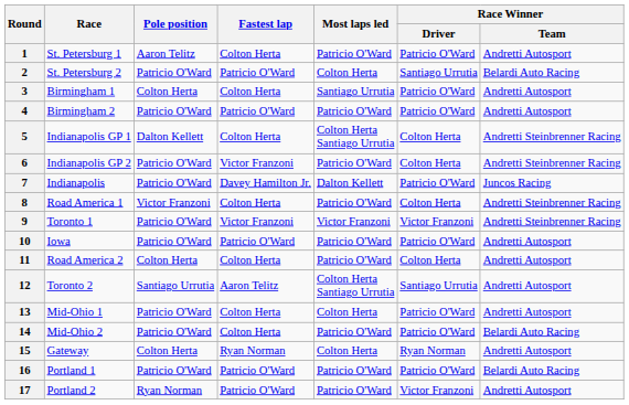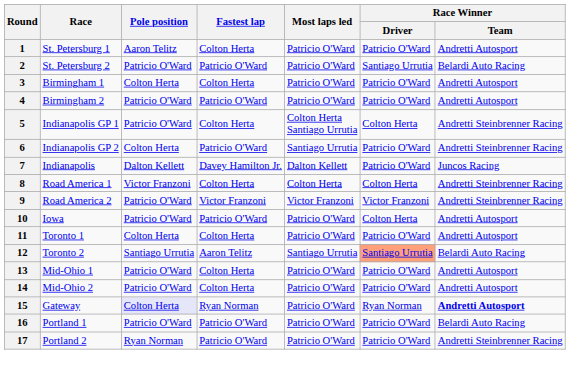 <table class="wikitable" style="font-size: 85%">
 <tr>
 <th rowspan=2>Round</th>
 <th rowspan=2>Race</th>
 <th rowspan=2><a href='#'>Pole position</a></th>
 <th rowspan=2><a href='#'>Fastest lap</a></th>
 <th rowspan=2>Most laps led</th>
 <th colspan=2>Race Winner</th>
 </tr>
 <tr>
 <th>Driver</th>
 <th>Team</th>
 </tr>
 <tr>
 <th>1</th>
 <td><a href='#'>St. Petersburg 1</a></td>
 <td> <a href='#'>Aaron Telitz</a></td>
 <td> <a href='#'>Colton Herta</a></td>
 <td> <a href='#'>Patricio O'Ward</a></td>
 <td> <a href='#'>Patricio O'Ward</a></td>
 <td><a href='#'>Andretti Autosport</a></td>
 </tr>
 <tr>
 <th>2</th>
 <td><a href='#'>St. Petersburg 2</a></td>
 <td> <a href='#'>Patricio O'Ward</a></td>
 <td> <a href='#'>Patricio O'Ward</a></td>
-<td> <a href='#'>Colton Herta</a></td>
+<td> <a href='#'>Patricio O'Ward</a></td>
 <td> <a href='#'>Santiago Urrutia</a></td>
 <td><a href='#'>Belardi Auto Racing</a></td>
 </tr>
 <tr>
 <th>3</th>
 <td><a href='#'>Birmingham 1</a></td>
 <td> <a href='#'>Colton Herta</a></td>
 <td> <a href='#'>Colton Herta</a></td>
-<td> <a href='#'>Santiago Urrutia</a></td>
+<td> <a href='#'>Patricio O'Ward</a></td>
 <td> <a href='#'>Patricio O'Ward</a></td>
 <td><a href='#'>Andretti Autosport</a></td>
 </tr>
 <tr>
 <th>4</th>
 <td><a href='#'>Birmingham 2</a></td>
 <td> <a href='#'>Patricio O'Ward</a></td>
 <td> <a href='#'>Patricio O'Ward</a></td>
 <td> <a href='#'>Patricio O'Ward</a></td>
 <td> <a href='#'>Patricio O'Ward</a></td>
 <td><a href='#'>Andretti Autosport</a></td>
 </tr>
 <tr>
 <th>5</th>
 <td><a href='#'>Indianapolis GP 1</a></td>
-<td> <a href='#'>Dalton Kellett</a></td>
+<td> <a href='#'>Patricio O'Ward</a></td>
 <td> <a href='#'>Colton Herta</a></td>
 <td> <a href='#'>Colton Herta</a><br> <a href='#'>Santiago Urrutia</a></td>
 <td> <a href='#'>Colton Herta</a></td>
 <td><a href='#'>Andretti Steinbrenner Racing</a></td>
 </tr>
 <tr>
 <th>6</th>
 <td><a href='#'>Indianapolis GP 2</a></td>
+<td> <a href='#'>Colton Herta</a></td>
 <td> <a href='#'>Patricio O'Ward</a></td>
-<td> <a href='#'>Victor Franzoni</a></td>
+<td> <a href='#'>Santiago Urrutia</a></td>
 <td> <a href='#'>Patricio O'Ward</a></td>
-<td> <a href='#'>Colton Herta</a></td>
 <td><a href='#'>Andretti Steinbrenner Racing</a></td>
 </tr>
 <tr>
 <th>7</th>
 <td><a href='#'>Indianapolis</a></td>
-<td> <a href='#'>Patricio O'Ward</a></td>
+<td> <a href='#'>Dalton Kellett</a></td>
 <td> <a href='#'>Davey Hamilton Jr.</a></td>
 <td> <a href='#'>Dalton Kellett</a></td>
 <td> <a href='#'>Patricio O'Ward</a></td>
 <td><a href='#'>Juncos Racing</a></td>
 </tr>
 <tr>
 <th>8</th>
 <td><a href='#'>Road America 1</a></td>
 <td> <a href='#'>Victor Franzoni</a></td>
 <td> <a href='#'>Colton Herta</a></td>
-<td> <a href='#'>Patricio O'Ward</a></td>
+<td> <a href='#'>Colton Herta</a></td>
 <td> <a href='#'>Colton Herta</a></td>
 <td><a href='#'>Andretti Steinbrenner Racing</a></td>
 </tr>
 <tr>
 <th>9</th>
-<td><a href='#'>Toronto 1</a></td>
+<td><a href='#'>Road America 2</a></td>
 <td> <a href='#'>Patricio O'Ward</a></td>
 <td> <a href='#'>Victor Franzoni</a></td>
 <td> <a href='#'>Victor Franzoni</a></td>
 <td> <a href='#'>Victor Franzoni</a></td>
 <td><a href='#'>Andretti Steinbrenner Racing</a></td>
 </tr>
 <tr>
 <th>10</th>
 <td><a href='#'>Iowa</a></td>
 <td> <a href='#'>Patricio O'Ward</a></td>
 <td> <a href='#'>Patricio O'Ward</a></td>
 <td> <a href='#'>Patricio O'Ward</a></td>
-<td> <a href='#'>Patricio O'Ward</a></td>
+<td> <a href='#'>Colton Herta</a></td>
 <td><a href='#'>Andretti Autosport</a></td>
 </tr>
 <tr>
 <th>11</th>
-<td><a href='#'>Road America 2</a></td>
+<td><a href='#'>Toronto 1</a></td>
 <td> <a href='#'>Colton Herta</a></td>
 <td> <a href='#'>Colton Herta</a></td>
 <td> <a href='#'>Patricio O'Ward</a></td>
-<td> <a href='#'>Colton Herta</a></td>
+<td> <a href='#'>Patricio O'Ward</a></td>
 <td><a href='#'>Andretti Autosport</a></td>
 </tr>
 <tr>
 <th>12</th>
 <td><a href='#'>Toronto 2</a></td>
 <td> <a href='#'>Santiago Urrutia</a></td>
 <td> <a href='#'>Aaron Telitz</a></td>
-<td> <a href='#'>Colton Herta</a><br> <a href='#'>Santiago Urrutia</a></td>
 <td> <a href='#'>Santiago Urrutia</a></td>
-<td><a href='#'>Andretti Autosport</a></td>
+<td style="background: lightsalmon;"> <a href='#'>Santiago Urrutia</a></td>
+<td><a href='#'>Belardi Auto Racing</a></td>
 </tr>
 <tr>
 <th>13</th>
 <td><a href='#'>Mid-Ohio 1</a></td>
 <td> <a href='#'>Patricio O'Ward</a></td>
 <td> <a href='#'>Colton Herta</a></td>
-<td> <a href='#'>Colton Herta</a></td>
+<td> <a href='#'>Patricio O'Ward</a></td>
 <td> <a href='#'>Patricio O'Ward</a></td>
 <td><a href='#'>Andretti Autosport</a></td>
 </tr>
 <tr>
 <th>14</th>
 <td><a href='#'>Mid-Ohio 2</a></td>
 <td> <a href='#'>Patricio O'Ward</a></td>
 <td> <a href='#'>Colton Herta</a></td>
 <td> <a href='#'>Patricio O'Ward</a></td>
 <td> <a href='#'>Patricio O'Ward</a></td>
-<td><a href='#'>Belardi Auto Racing</a></td>
+<td><a href='#'>Andretti Autosport</a></td>
 </tr>
 <tr>
 <th>15</th>
 <td><a href='#'>Gateway</a></td>
-<td> <a href='#'>Colton Herta</a></td>
+<td style="background: lavender;"> <a href='#'>Colton Herta</a></td>
 <td> <a href='#'>Ryan Norman</a></td>
-<td> <a href='#'>Colton Herta</a></td>
+<td> <a href='#'>Patricio O'Ward</a></td>
 <td> <a href='#'>Ryan Norman</a></td>
-<td><a href='#'>Andretti Autosport</a></td>
+<td><strong><a href='#'>Andretti Autosport</a></strong></td>
 </tr>
 <tr>
 <th>16</th>
 <td><a href='#'>Portland 1</a></td>
 <td> <a href='#'>Patricio O'Ward</a></td>
 <td> <a href='#'>Patricio O'Ward</a></td>
 <td> <a href='#'>Patricio O'Ward</a></td>
 <td> <a href='#'>Patricio O'Ward</a></td>
 <td><a href='#'>Belardi Auto Racing</a></td>
 </tr>
 <tr>
 <th>17</th>
 <td><a href='#'>Portland 2</a></td>
 <td> <a href='#'>Ryan Norman</a></td>
 <td> <a href='#'>Patricio O'Ward</a></td>
 <td> <a href='#'>Patricio O'Ward</a></td>
-<td> <a href='#'>Victor Franzoni</a></td>
-<td><a href='#'>Andretti Autosport</a></td>
+<td> <a href='#'>Patricio O'Ward</a></td>
+<td><a href='#'>Andretti Steinbrenner Racing</a></td>
 </tr>
 </table>
